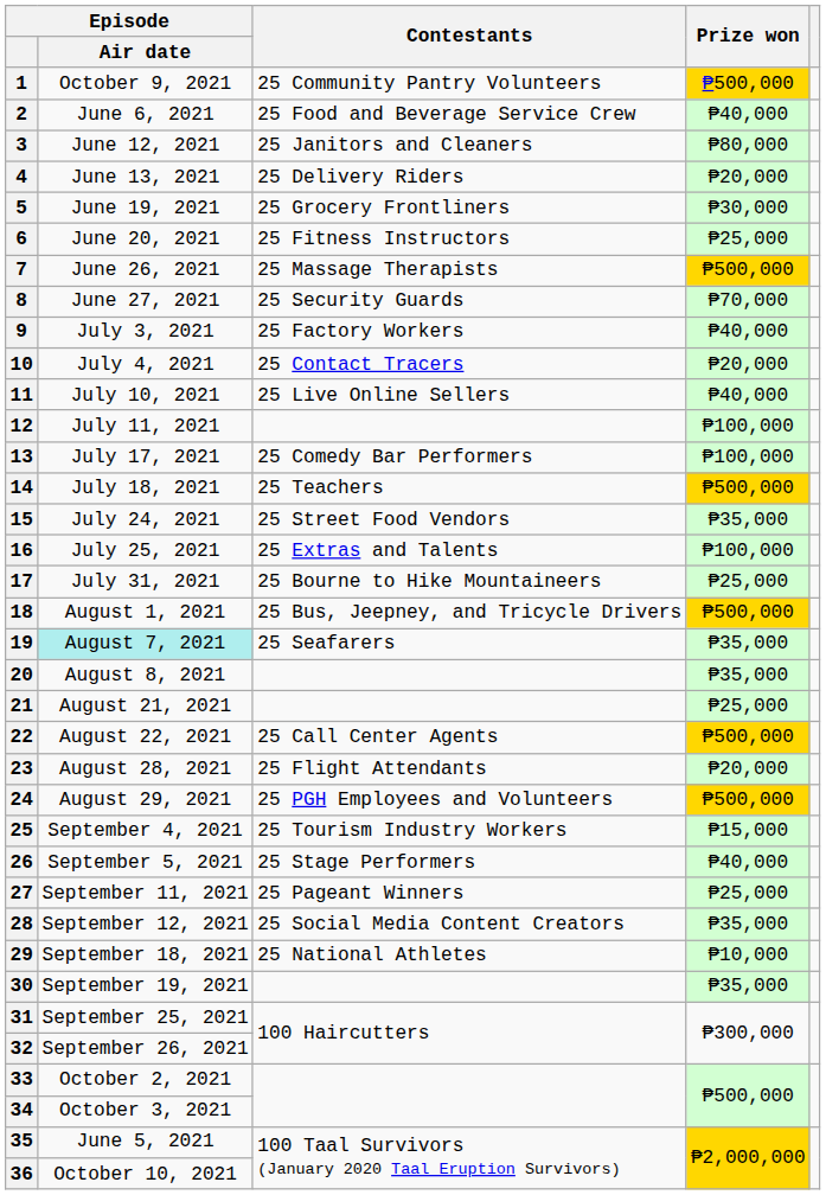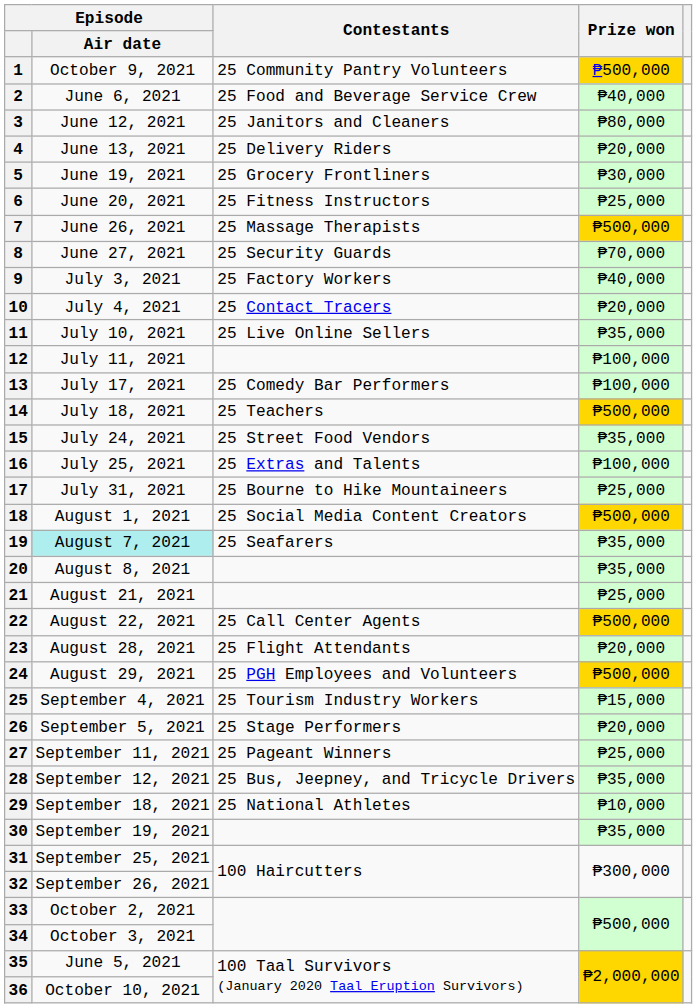 <table class="wikitable plainrowheaders">
 <tr>
 <th colspan="2">Episode</th>
 <th rowspan="2">Contestants</th>
 <th rowspan="2">Prize won</th>
 <th rowspan="2"></th>
 </tr>
 <tr>
 <th></th>
 <th>Air date</th>
 </tr>
 <tr>
 <th scope="row" style="text-align:center;">1</th>
 <td style="text-align:center;">October 9, 2021</td>
 <td style="text-align:left;">25 Community Pantry Volunteers</td>
 <td style="text-align:center;background-color:gold"><a href='#'>₱</a>500,000</td>
 <td style="text-align:center;"></td>
 </tr>
 <tr>
 <th scope="row" style="text-align:center;">2</th>
 <td style="text-align:center;">June 6, 2021</td>
 <td style="text-align:left;">25 Food and Beverage Service Crew</td>
 <td style="text-align:center;background-color:#D2FFD2">₱40,000</td>
 <td style="text-align:center;"></td>
 </tr>
 <tr>
 <th scope="row" style="text-align:center;">3</th>
 <td style="text-align:center;">June 12, 2021</td>
 <td style="text-align:left;">25 Janitors and Cleaners</td>
 <td style="text-align:center;background-color:#D2FFD2">₱80,000</td>
 <td style="text-align:center;"></td>
 </tr>
 <tr>
 <th scope="row" style="text-align:center;">4</th>
 <td style="text-align:center;">June 13, 2021</td>
 <td style="text-align:left;">25 Delivery Riders</td>
 <td style="text-align:center;background-color:#D2FFD2">₱20,000</td>
 <td style="text-align:center;"></td>
 </tr>
 <tr>
 <th scope="row" style="text-align:center;">5</th>
 <td style="text-align:center;">June 19, 2021</td>
 <td>25 Grocery Frontliners</td>
 <td style="text-align:center;background-color:#D2FFD2">₱30,000</td>
 <td style="text-align:center;"></td>
 </tr>
 <tr>
 <th scope="row" style="text-align:center;">6</th>
 <td style="text-align:center;">June 20, 2021</td>
 <td>25 Fitness Instructors</td>
 <td style="text-align:center;background-color:#D2FFD2">₱25,000</td>
 <td style="text-align:center;"></td>
 </tr>
 <tr>
 <th scope="row" style="text-align:center;">7</th>
 <td style="text-align:center;">June 26, 2021</td>
 <td>25 Massage Therapists</td>
 <td style="text-align:center;background-color:gold">₱500,000</td>
 <td style="text-align:center;"></td>
 </tr>
 <tr>
 <th scope="row" style="text-align:center;">8</th>
 <td style="text-align:center;">June 27, 2021</td>
 <td>25 Security Guards</td>
 <td style="text-align:center;background-color:#D2FFD2">₱70,000</td>
 <td style="text-align:center;"></td>
 </tr>
 <tr>
 <th scope="row" style="text-align:center;">9</th>
 <td style="text-align:center;">July 3, 2021</td>
 <td>25 Factory Workers</td>
 <td style="text-align:center;background-color:#D2FFD2">₱40,000</td>
 <td style="text-align:center;"></td>
 </tr>
 <tr>
 <th scope="row" style="text-align:center;">10</th>
 <td style="text-align:center;">July 4, 2021</td>
 <td>25 <a href='#'>Contact Tracers</a></td>
 <td style="text-align:center;background-color:#D2FFD2">₱20,000</td>
 <td style="text-align:center;"></td>
 </tr>
 <tr>
 <th scope="row" style="text-align:center;">11</th>
 <td style="text-align:center;">July 10, 2021</td>
 <td>25 Live Online Sellers</td>
-<td style="text-align:center;background-color:#D2FFD2">₱40,000</td>
+<td style="text-align:center;background-color:#D2FFD2">₱35,000</td>
 <td style="text-align:center;"></td>
 </tr>
 <tr>
 <th scope="row" style="text-align:center;">12</th>
 <td style="text-align:center;">July 11, 2021</td>
 <td></td>
 <td style="text-align:center;background-color:#D2FFD2">₱100,000</td>
 <td style="text-align:center;"></td>
 </tr>
 <tr>
 <th scope="row" style="text-align:center;">13</th>
 <td style="text-align:center;">July 17, 2021</td>
 <td>25 Comedy Bar Performers</td>
 <td style="text-align:center;background-color:#D2FFD2">₱100,000</td>
 <td style="text-align:center;"></td>
 </tr>
 <tr>
 <th scope="row" style="text-align:center;">14</th>
 <td style="text-align:center;">July 18, 2021</td>
 <td>25 Teachers</td>
 <td style="text-align:center;background-color:gold">₱500,000</td>
 <td style="text-align:center;"></td>
 </tr>
 <tr>
 <th scope="row" style="text-align:center;">15</th>
 <td style="text-align:center;">July 24, 2021</td>
 <td>25 Street Food Vendors</td>
 <td style="text-align:center;background-color:#D2FFD2">₱35,000</td>
 <td style="text-align:center;"></td>
 </tr>
 <tr>
 <th scope="row" style="text-align:center;">16</th>
 <td style="text-align:center;">July 25, 2021</td>
 <td>25 <a href='#'>Extras</a> and Talents</td>
 <td style="text-align:center;background-color:#D2FFD2">₱100,000</td>
 <td style="text-align:center;"></td>
 </tr>
 <tr>
 <th scope="row" style="text-align:center;">17</th>
 <td style="text-align:center;">July 31, 2021</td>
 <td>25 Bourne to Hike Mountaineers</td>
 <td style="text-align:center;background-color:#D2FFD2">₱25,000</td>
 <td style="text-align:center;"></td>
 </tr>
 <tr>
 <th scope="row" style="text-align:center;">18</th>
 <td style="text-align:center;">August 1, 2021</td>
-<td>25 Bus, Jeepney, and Tricycle Drivers</td>
+<td>25 Social Media Content Creators</td>
 <td style="text-align:center;background-color:gold">₱500,000</td>
 <td style="text-align:center;"></td>
 </tr>
 <tr>
 <th scope="row" style="text-align:center;">19</th>
 <td style="background: paleturquoise; text-align:center;">August 7, 2021</td>
 <td>25 Seafarers</td>
 <td style="text-align:center;background-color:#D2FFD2">₱35,000</td>
 <td style="text-align:center;"></td>
 </tr>
 <tr>
 <th scope="row" style="text-align:center;">20</th>
 <td style="text-align:center;">August 8, 2021</td>
 <td></td>
 <td style="text-align:center;background-color:#D2FFD2">₱35,000</td>
 <td style="text-align:center;"></td>
 </tr>
 <tr>
 <th scope="row" style="text-align:center;">21</th>
 <td style="text-align:center;">August 21, 2021</td>
 <td></td>
 <td style="text-align:center;background-color:#D2FFD2">₱25,000</td>
 <td style="text-align:center;"></td>
 </tr>
 <tr>
 <th scope="row" style="text-align:center;">22</th>
 <td style="text-align:center;">August 22, 2021</td>
 <td>25 Call Center Agents</td>
 <td style="text-align:center;background-color:gold">₱500,000</td>
 <td style="text-align:center;"></td>
 </tr>
 <tr>
 <th scope="row" style="text-align:center;">23</th>
 <td style="text-align:center;">August 28, 2021</td>
 <td>25 Flight Attendants</td>
 <td style="text-align:center;background-color:#D2FFD2">₱20,000</td>
 <td style="text-align:center;"></td>
 </tr>
 <tr>
 <th scope="row" style="text-align:center;">24</th>
 <td style="text-align:center;">August 29, 2021</td>
 <td>25 <a href='#'>PGH</a> Employees and Volunteers</td>
 <td style="text-align:center;background-color:gold">₱500,000</td>
 <td style="text-align:center;"></td>
 </tr>
 <tr>
 <th scope="row" style="text-align:center;">25</th>
 <td style="text-align:center;">September 4, 2021</td>
 <td>25 Tourism Industry Workers</td>
 <td style="text-align:center;background-color:#D2FFD2">₱15,000</td>
 <td style="text-align:center;"></td>
 </tr>
 <tr>
 <th scope="row" style="text-align:center;">26</th>
 <td style="text-align:center;">September 5, 2021</td>
 <td>25 Stage Performers</td>
-<td style="text-align:center;background-color:#D2FFD2">₱40,000</td>
+<td style="text-align:center;background-color:#D2FFD2">₱20,000</td>
 <td style="text-align:center;"></td>
 </tr>
 <tr>
 <th scope="row" style="text-align:center;">27</th>
 <td style="text-align:center;">September 11, 2021</td>
 <td>25 Pageant Winners</td>
 <td style="text-align:center;background-color:#D2FFD2">₱25,000</td>
 <td style="text-align:center;"></td>
 </tr>
 <tr>
 <th scope="row" style="text-align:center;">28</th>
 <td style="text-align:center;">September 12, 2021</td>
-<td>25 Social Media Content Creators</td>
+<td>25 Bus, Jeepney, and Tricycle Drivers</td>
 <td style="text-align:center;background-color:#D2FFD2">₱35,000</td>
 <td style="text-align:center;"></td>
 </tr>
 <tr>
 <th scope="row" style="text-align:center;">29</th>
 <td style="text-align:center;">September 18, 2021</td>
 <td>25 National Athletes</td>
 <td style="text-align:center;background-color:#D2FFD2">₱10,000</td>
 <td style="text-align:center;"></td>
 </tr>
 <tr>
 <th scope="row" style="text-align:center;">30</th>
 <td style="text-align:center;">September 19, 2021</td>
 <td></td>
 <td style="text-align:center;background-color:#D2FFD2">₱35,000</td>
 <td style="text-align:center;"></td>
 </tr>
 <tr>
 <th scope="row" style="text-align:center;">31</th>
 <td style="text-align:center;">September 25, 2021</td>
 <td rowspan="2">100 Haircutters</td>
 <td style="text-align:center;" rowspan="2" style="text-align:center;background-color:#D2FFD2">₱300,000</td>
 <td rowspan="2" style="text-align:center;"></td>
 </tr>
 <tr>
 <th scope="row" style="text-align:center;">32</th>
 <td style="text-align:center;">September 26, 2021</td>
 </tr>
 <tr>
 <th scope="row" style="text-align:center;">33</th>
 <td style="text-align:center;">October 2, 2021</td>
 <td rowspan="2"></td>
 <td rowspan="2" style="text-align:center;background-color:#D2FFD2">₱500,000</td>
 <td rowspan="2" style="text-align:center;"></td>
 </tr>
 <tr>
 <th scope="row" style="text-align:center;">34</th>
 <td style="text-align:center;">October 3, 2021</td>
 </tr>
 <tr>
 <th scope="row" style="text-align:center;">35</th>
 <td style="text-align:center;">June 5, 2021</td>
 <td rowspan="2">100 Taal Survivors<br><small>(January 2020 <a href='#'>Taal Eruption</a> Survivors)</small></td>
 <td rowspan="2" style="text-align:center;background-color:gold">₱2,000,000</td>
 <td rowspan="2" style="text-align:center;"></td>
 </tr>
 <tr>
 <th scope="row" style="text-align:center;">36</th>
 <td style="text-align:center;">October 10, 2021</td>
 </tr>
 </table>
